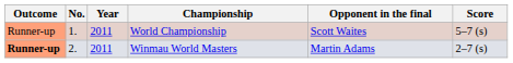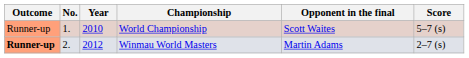 <table class="wikitable">
 <tr>
 <th width="80">Outcome</th>
 <th width="20">No.</th>
 <th width="50">Year</th>
 <th style="width:250px;">Championship</th>
 <th style="width:200px;">Opponent in the final</th>
 <th width="70">Score</th>
 </tr>
 <tr style="background:#e5d1cb;">
 <td style="background:#ffa07a;">Runner-up</td>
 <td>1.</td>
-<td><a href='#'>2011</a></td>
+<td><a href='#'>2010</a></td>
 <td><a href='#'>World Championship</a></td>
 <td> <a href='#'>Scott Waites</a></td>
 <td>5–7 (s)</td>
 </tr>
 <tr style="background:#dfe2e9;">
 <td style="background:#ffa07a;"><strong>Runner-up</strong></td>
 <td>2.</td>
-<td><a href='#'>2011</a></td>
+<td><a href='#'>2012</a></td>
 <td><a href='#'>Winmau World Masters</a></td>
 <td> <a href='#'>Martin Adams</a></td>
 <td>2–7 (s)</td>
 </tr>
 </table>
